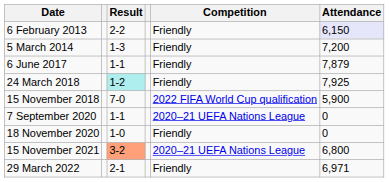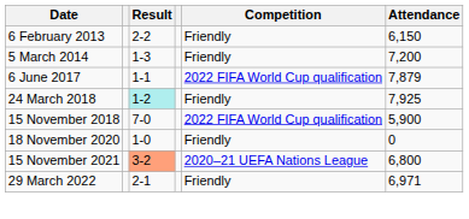 <table class="wikitable">
 <tr>
 <th>Date</th>
 <th></th>
 <th>Result</th>
 <th></th>
 <th>Competition</th>
 <th>Attendance</th>
 </tr>
 <tr>
 <td>6 February 2013</td>
 <td></td>
 <td>2-2</td>
 <td></td>
 <td>Friendly</td>
-<td style="background: lavender;">6,150</td>
+<td>6,150</td>
 </tr>
 <tr>
 <td>5 March 2014</td>
 <td></td>
 <td>1-3</td>
 <td></td>
 <td>Friendly</td>
 <td>7,200</td>
 </tr>
 <tr>
 <td>6 June 2017</td>
 <td></td>
 <td>1-1</td>
 <td></td>
-<td>Friendly</td>
+<td><a href='#'>2022 FIFA World Cup qualification</a></td>
 <td>7,879</td>
 </tr>
 <tr>
 <td>24 March 2018</td>
 <td></td>
 <td style="background: paleturquoise;">1-2</td>
 <td></td>
 <td>Friendly</td>
 <td>7,925</td>
 </tr>
 <tr>
 <td>15 November 2018</td>
 <td></td>
 <td>7-0</td>
 <td></td>
 <td><a href='#'>2022 FIFA World Cup qualification</a></td>
 <td>5,900</td>
-</tr>
-<tr>
-<td>7 September 2020</td>
-<td></td>
-<td>1-1</td>
-<td></td>
-<td><a href='#'>2020–21 UEFA Nations League</a></td>
-<td>0</td>
 </tr>
 <tr>
 <td>18 November 2020</td>
 <td></td>
 <td>1-0</td>
 <td></td>
 <td>Friendly</td>
 <td>0</td>
 </tr>
 <tr>
 <td>15 November 2021</td>
 <td></td>
 <td style="background: lightsalmon;">3-2</td>
 <td></td>
 <td><a href='#'>2020–21 UEFA Nations League</a></td>
 <td>6,800</td>
 </tr>
 <tr>
 <td>29 March 2022</td>
 <td></td>
 <td>2-1</td>
 <td></td>
 <td>Friendly</td>
 <td>6,971</td>
 </tr>
 </table>
